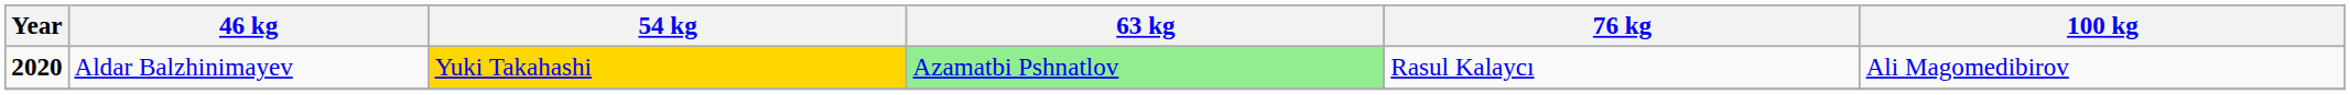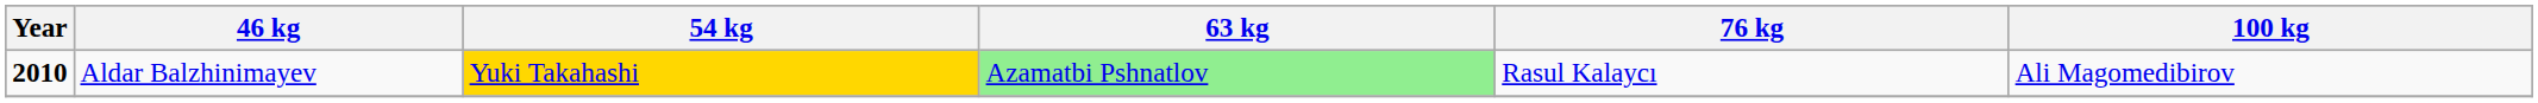 <table class="wikitable sortable"  style="font-size: 85%">
 <tr>
 <th>Year</th>
 <th width=200><a href='#'>46 kg</a></th>
 <th width=275><a href='#'>54 kg</a></th>
 <th width=275><a href='#'>63 kg</a></th>
 <th width=275><a href='#'>76 kg</a></th>
 <th width=275><a href='#'>100 kg</a></th>
 </tr>
 <tr>
-<td><strong>2020</strong></td>
+<td><strong>2010</strong></td>
 <td> <a href='#'>Aldar Balzhinimayev</a></td>
 <td bgcolor="gold"> <a href='#'> Yuki Takahashi</a></td>
 <td style="background: lightgreen;"> <a href='#'>Azamatbi Pshnatlov</a></td>
 <td> <a href='#'>Rasul Kalaycı</a></td>
 <td> <a href='#'>Ali Magomedibirov</a></td>
 </tr>
 <tr>
 </tr>
 </table>
